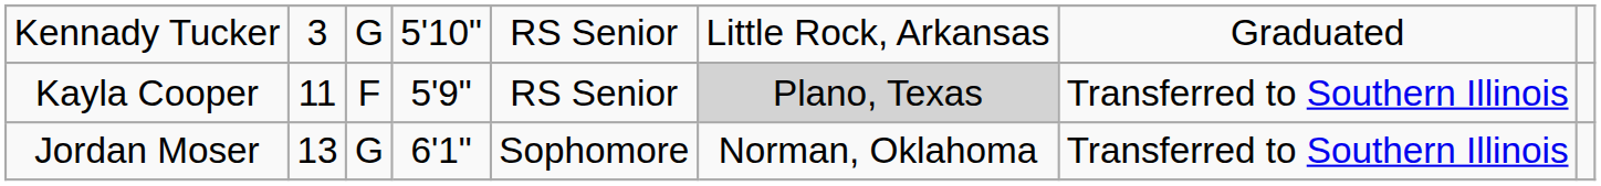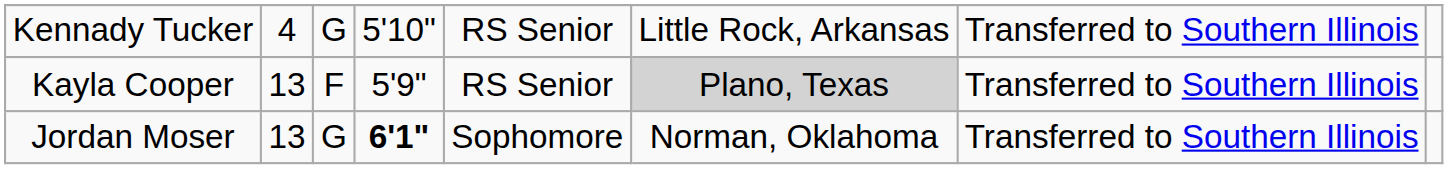 <table class="wikitable sortable" style="text-align: center">
 <tr align=center>
 </tr>
 <tr>
 <td>Kennady Tucker</td>
-<td>3</td>
+<td>4</td>
 <td>G</td>
 <td>5'10"</td>
 <td>RS Senior</td>
 <td>Little Rock, Arkansas</td>
-<td>Graduated</td>
+<td>Transferred to <a href='#'>Southern Illinois</a></td>
 </tr>
 <tr>
 <td>Kayla Cooper</td>
-<td>11</td>
+<td>13</td>
 <td>F</td>
 <td>5'9"</td>
 <td>RS Senior</td>
 <td style="background: lightgrey;">Plano, Texas</td>
 <td>Transferred to <a href='#'>Southern Illinois</a></td>
 <td></td>
 </tr>
 <tr>
 <td>Jordan Moser</td>
 <td>13</td>
 <td>G</td>
-<td>6'1"</td>
+<td><strong>6'1"</strong></td>
 <td>Sophomore</td>
 <td>Norman, Oklahoma</td>
 <td>Transferred to <a href='#'>Southern Illinois</a></td>
 </tr>
 </table>
